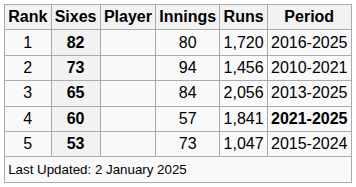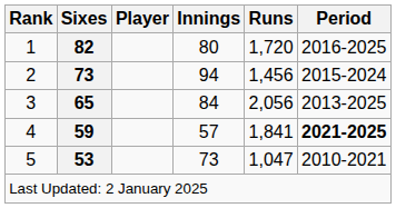 <table class="wikitable plainrowheaders sortable">
 <tr>
 <th scope=col>Rank</th>
 <th scope=col>Sixes</th>
 <th scope=col>Player</th>
 <th scope=col>Innings</th>
 <th scope=col>Runs</th>
 <th scope=col>Period</th>
 </tr>
 <tr>
 <td align="center">1</td>
 <th scope="row" style="text-align:center;"><strong>82</strong></th>
 <td></td>
 <td align="center">80</td>
 <td align="center">1,720</td>
 <td>2016-2025</td>
 </tr>
 <tr>
 <td align="center">2</td>
 <th scope="row" style="text-align:center;"><strong>73</strong></th>
 <td></td>
 <td align="center">94</td>
 <td align="center">1,456</td>
-<td>2010-2021</td>
+<td>2015-2024</td>
 </tr>
 <tr>
 <td align="center">3</td>
 <th scope="row" style="text-align:center;"><strong>65</strong></th>
 <td></td>
 <td align=center>84</td>
 <td align=center>2,056</td>
 <td>2013-2025</td>
 </tr>
 <tr>
 <td align="center">4</td>
-<th scope="row" style="text-align:center;"><strong>60</strong></th>
+<th scope="row" style="text-align:center;"><strong>59</strong></th>
 <td></td>
 <td align=center>57</td>
 <td align="center">1,841</td>
 <td><strong>2021-2025</strong></td>
 </tr>
 <tr>
 <td align="center">5</td>
 <th scope="row" style="text-align:center;"><strong>53</strong></th>
 <td></td>
 <td align="center">73</td>
 <td align="center">1,047</td>
-<td>2015-2024</td>
+<td>2010-2021</td>
 </tr>
 <tr>
 </tr>
 <tr class="sortbottom">
 <td colspan="6"><small>Last Updated: 2 January 2025</small></td>
 </tr>
 </table>
